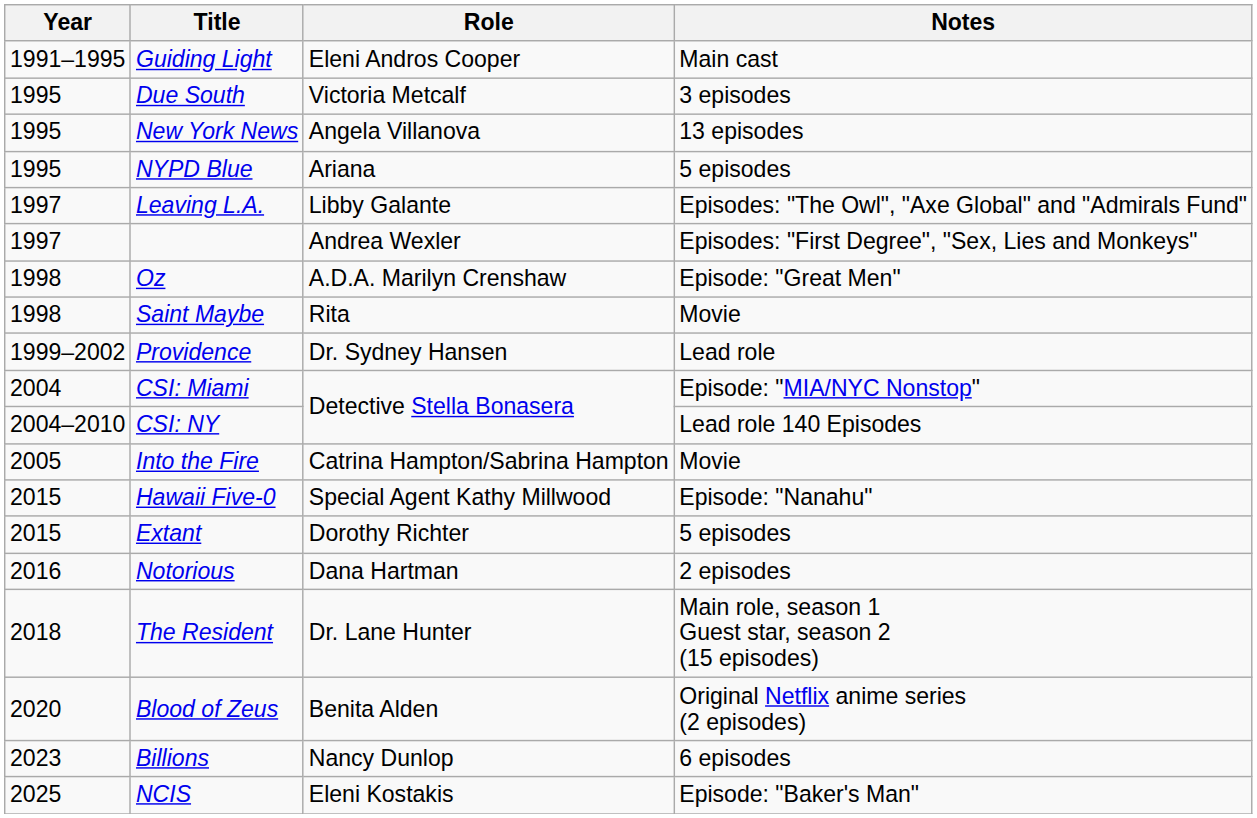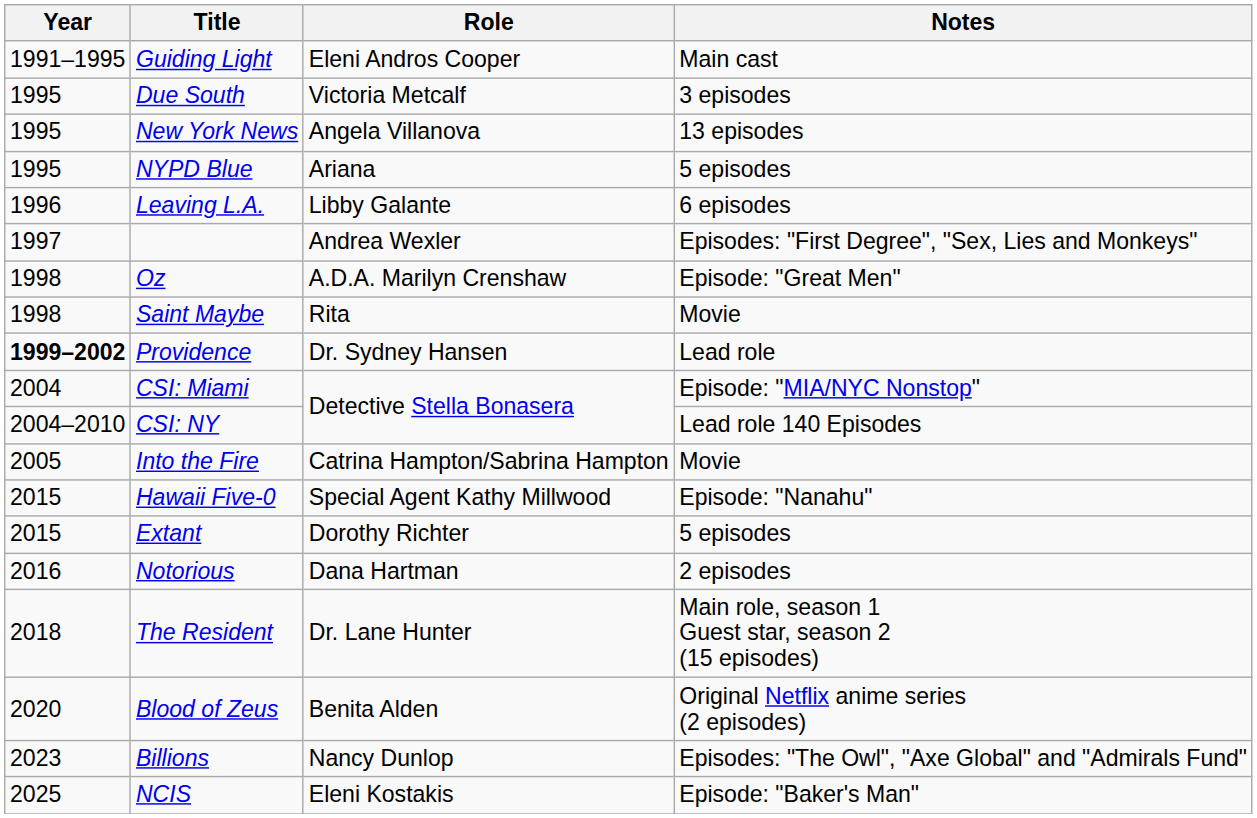 <table class="wikitable sortable">
 <tr>
 <th>Year</th>
 <th>Title</th>
 <th>Role</th>
 <th class="unsortable">Notes</th>
 </tr>
 <tr>
 <td>1991–1995</td>
 <td><em><a href='#'>Guiding Light</a></em></td>
 <td>Eleni Andros Cooper</td>
 <td>Main cast</td>
 </tr>
 <tr>
 <td>1995</td>
 <td><em><a href='#'>Due South</a></em></td>
 <td>Victoria Metcalf</td>
 <td>3 episodes</td>
 </tr>
 <tr>
 <td>1995</td>
 <td><em><a href='#'>New York News</a></em></td>
 <td>Angela Villanova</td>
 <td>13 episodes</td>
 </tr>
 <tr>
 <td>1995</td>
 <td><em><a href='#'>NYPD Blue</a></em></td>
 <td>Ariana</td>
 <td>5 episodes</td>
 </tr>
 <tr>
-<td>1997</td>
+<td>1996</td>
 <td><em><a href='#'>Leaving L.A.</a></em></td>
 <td>Libby Galante</td>
-<td>Episodes: "The Owl", "Axe Global" and "Admirals Fund"</td>
+<td>6 episodes</td>
 </tr>
 <tr>
 <td>1997</td>
 <td><em></em></td>
 <td>Andrea Wexler</td>
 <td>Episodes: "First Degree", "Sex, Lies and Monkeys"</td>
 </tr>
 <tr>
 <td>1998</td>
 <td><em><a href='#'>Oz</a></em></td>
 <td>A.D.A. Marilyn Crenshaw</td>
 <td>Episode: "Great Men"</td>
 </tr>
 <tr>
 <td>1998</td>
 <td><em><a href='#'>Saint Maybe</a></em></td>
 <td>Rita</td>
 <td>Movie</td>
 </tr>
 <tr>
-<td>1999–2002</td>
+<td><strong>1999–2002</strong></td>
 <td><em><a href='#'>Providence</a></em></td>
 <td>Dr. Sydney Hansen</td>
 <td>Lead role</td>
 </tr>
 <tr>
 <td>2004</td>
 <td><em><a href='#'>CSI: Miami</a></em></td>
 <td rowspan="2">Detective <a href='#'>Stella Bonasera</a></td>
 <td>Episode: "<a href='#'>MIA/NYC Nonstop</a>"</td>
 </tr>
 <tr>
 <td>2004–2010</td>
 <td><em><a href='#'>CSI: NY</a></em></td>
 <td>Lead role 140 Episodes</td>
 </tr>
 <tr>
 <td>2005</td>
 <td><em><a href='#'>Into the Fire</a></em></td>
 <td>Catrina Hampton/Sabrina Hampton</td>
 <td>Movie</td>
 </tr>
 <tr>
 <td>2015</td>
 <td><em><a href='#'>Hawaii Five-0</a></em></td>
 <td>Special Agent Kathy Millwood</td>
 <td>Episode: "Nanahu"</td>
 </tr>
 <tr>
 <td>2015</td>
 <td><em><a href='#'>Extant</a></em></td>
 <td>Dorothy Richter</td>
 <td>5 episodes</td>
 </tr>
 <tr>
 <td>2016</td>
 <td><em><a href='#'>Notorious</a></em></td>
 <td>Dana Hartman</td>
 <td>2 episodes</td>
 </tr>
 <tr>
 <td>2018</td>
 <td><em><a href='#'>The Resident</a></em></td>
 <td>Dr. Lane Hunter</td>
 <td>Main role, season 1 <br> Guest star, season 2 <br> (15 episodes)</td>
 </tr>
 <tr>
 <td>2020</td>
 <td><em><a href='#'>Blood of Zeus</a></em></td>
 <td>Benita Alden</td>
 <td>Original <a href='#'>Netflix</a> anime series <br> (2 episodes)</td>
 </tr>
 <tr>
 <td>2023</td>
 <td><em><a href='#'>Billions</a></em></td>
 <td>Nancy Dunlop</td>
-<td>6 episodes</td>
+<td>Episodes: "The Owl", "Axe Global" and "Admirals Fund"</td>
 </tr>
 <tr>
 <td>2025</td>
 <td><em><a href='#'>NCIS</a></em></td>
 <td>Eleni Kostakis</td>
 <td>Episode: "Baker's Man"</td>
 </tr>
 </table>
